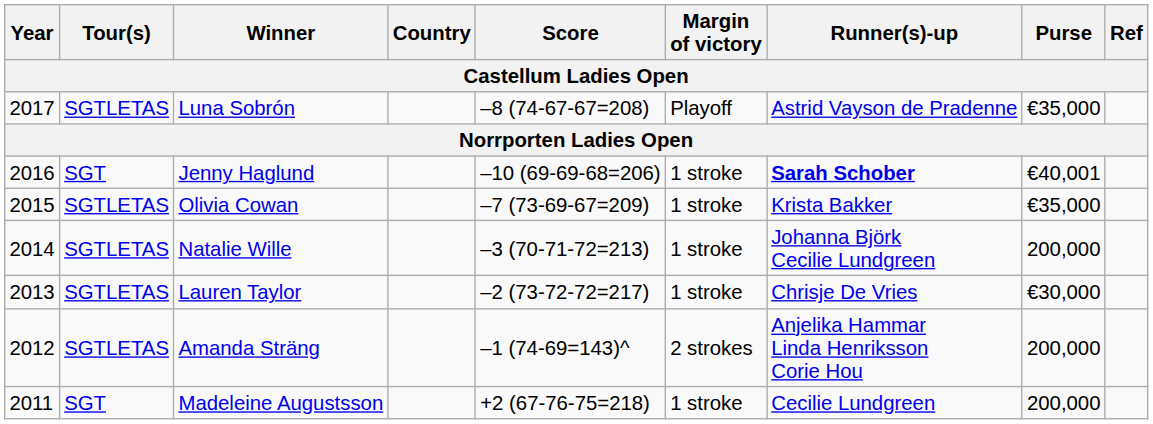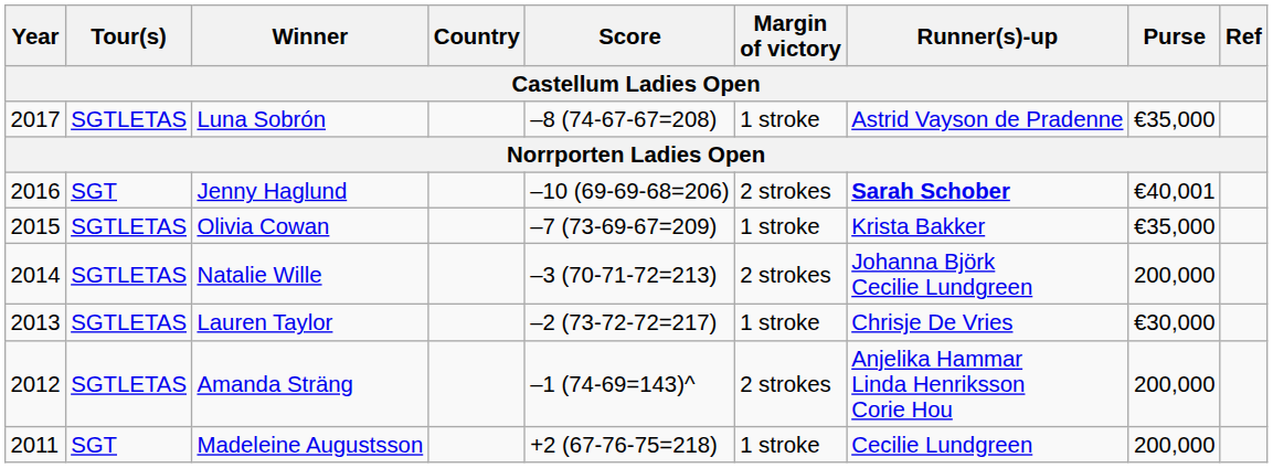 <table class=wikitable style="font-size:95%">
 <tr>
 <th>Year</th>
 <th>Tour(s)</th>
 <th>Winner</th>
 <th>Country</th>
 <th>Score</th>
 <th>Margin<br>of victory</th>
 <th>Runner(s)-up</th>
 <th>Purse</th>
 <th>Ref</th>
 </tr>
 <tr>
 <th colspan=9>Castellum Ladies Open</th>
 </tr>
 <tr>
 <td>2017</td>
 <td><a href='#'>SGT</a><a href='#'>LETAS</a></td>
 <td><a href='#'>Luna Sobrón</a></td>
 <td></td>
 <td>–8 (74-67-67=208)</td>
-<td>Playoff</td>
+<td>1 stroke</td>
 <td> <a href='#'>Astrid Vayson de Pradenne</a></td>
 <td>€35,000</td>
 <td></td>
 </tr>
 <tr>
 <th colspan=9>Norrporten Ladies Open</th>
 </tr>
 <tr>
 <td>2016</td>
 <td><a href='#'>SGT</a></td>
 <td><a href='#'>Jenny Haglund</a></td>
 <td></td>
 <td>–10 (69-69-68=206)</td>
-<td>1 stroke</td>
+<td>2 strokes</td>
 <td><strong> <a href='#'>Sarah Schober</a></strong></td>
 <td>€40,001</td>
 <td></td>
 </tr>
 <tr>
 <td>2015</td>
 <td><a href='#'>SGT</a><a href='#'>LETAS</a></td>
 <td><a href='#'>Olivia Cowan</a></td>
 <td></td>
 <td>–7 (73-69-67=209)</td>
 <td>1 stroke</td>
 <td> <a href='#'>Krista Bakker</a></td>
 <td>€35,000</td>
 <td></td>
 </tr>
 <tr>
 <td>2014</td>
 <td><a href='#'>SGT</a><a href='#'>LETAS</a></td>
 <td><a href='#'>Natalie Wille</a></td>
 <td></td>
 <td>–3 (70-71-72=213)</td>
-<td>1 stroke</td>
+<td>2 strokes</td>
 <td> <a href='#'>Johanna Björk</a><br> <a href='#'>Cecilie Lundgreen</a></td>
 <td>200,000</td>
 <td></td>
 </tr>
 <tr>
 <td>2013</td>
 <td><a href='#'>SGT</a><a href='#'>LETAS</a></td>
 <td><a href='#'>Lauren Taylor</a></td>
 <td></td>
 <td>–2 (73-72-72=217)</td>
 <td>1 stroke</td>
 <td> <a href='#'>Chrisje De Vries</a></td>
 <td>€30,000</td>
 <td></td>
 </tr>
 <tr>
 <td>2012</td>
 <td><a href='#'>SGT</a><a href='#'>LETAS</a></td>
 <td><a href='#'>Amanda Sträng</a></td>
 <td></td>
 <td>–1 (74-69=143)^</td>
 <td>2 strokes</td>
 <td> <a href='#'>Anjelika Hammar</a><br> <a href='#'>Linda Henriksson</a><br> <a href='#'>Corie Hou</a></td>
 <td>200,000</td>
 <td></td>
 </tr>
 <tr>
 <td>2011</td>
 <td><a href='#'>SGT</a></td>
 <td><a href='#'>Madeleine Augustsson</a></td>
 <td></td>
 <td>+2 (67-76-75=218)</td>
 <td>1 stroke</td>
 <td> <a href='#'>Cecilie Lundgreen</a></td>
 <td>200,000</td>
 <td></td>
 </tr>
 </table>
